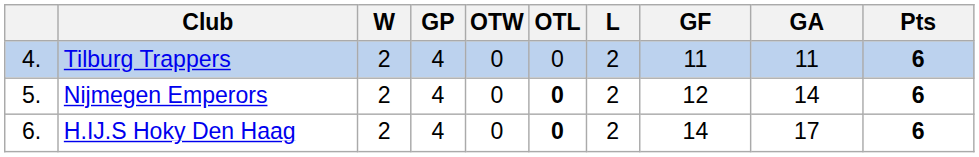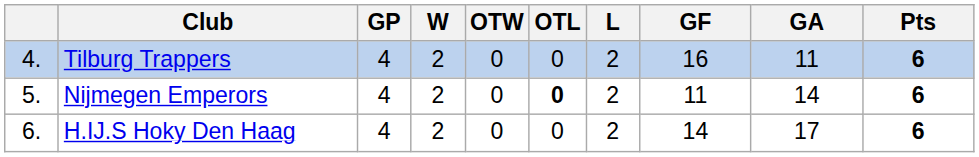 <table class="wikitable">
 <tr>
 <th width="30"></th>
 <th width="200">Club</th>
+<th width="30">GP</th>
 <th width="30">W</th>
-<th width="30">GP</th>
 <th width="30">OTW</th>
 <th width="30">OTL</th>
 <th width="30">L</th>
 <th width="70">GF</th>
 <th width="70">GA</th>
 <th width="70">Pts</th>
 </tr>
 <tr bgcolor="#BCD2EE" align="center">
 <td>4.</td>
 <td align="left"><a href='#'>Tilburg Trappers</a></td>
+<td>4</td>
 <td>2</td>
-<td>4</td>
 <td>0</td>
 <td>0</td>
 <td>2</td>
-<td>11</td>
+<td>16</td>
 <td>11</td>
 <td><strong>6</strong></td>
 </tr>
 <tr bgcolor="#FFFFFF" align="center">
 <td>5.</td>
 <td align="left"><a href='#'>Nijmegen Emperors</a></td>
+<td>4</td>
 <td>2</td>
-<td>4</td>
 <td>0</td>
 <td><strong>0</strong></td>
 <td>2</td>
-<td>12</td>
+<td>11</td>
 <td>14</td>
 <td><strong>6</strong></td>
 </tr>
 <tr bgcolor="#FFFFFF" align="center">
 <td>6.</td>
 <td align="left"><a href='#'>H.IJ.S Hoky Den Haag</a></td>
+<td>4</td>
 <td>2</td>
-<td>4</td>
 <td>0</td>
-<td><strong>0</strong></td>
+<td>0</td>
 <td>2</td>
 <td>14</td>
 <td>17</td>
 <td><strong>6</strong></td>
 </tr>
 </table>
